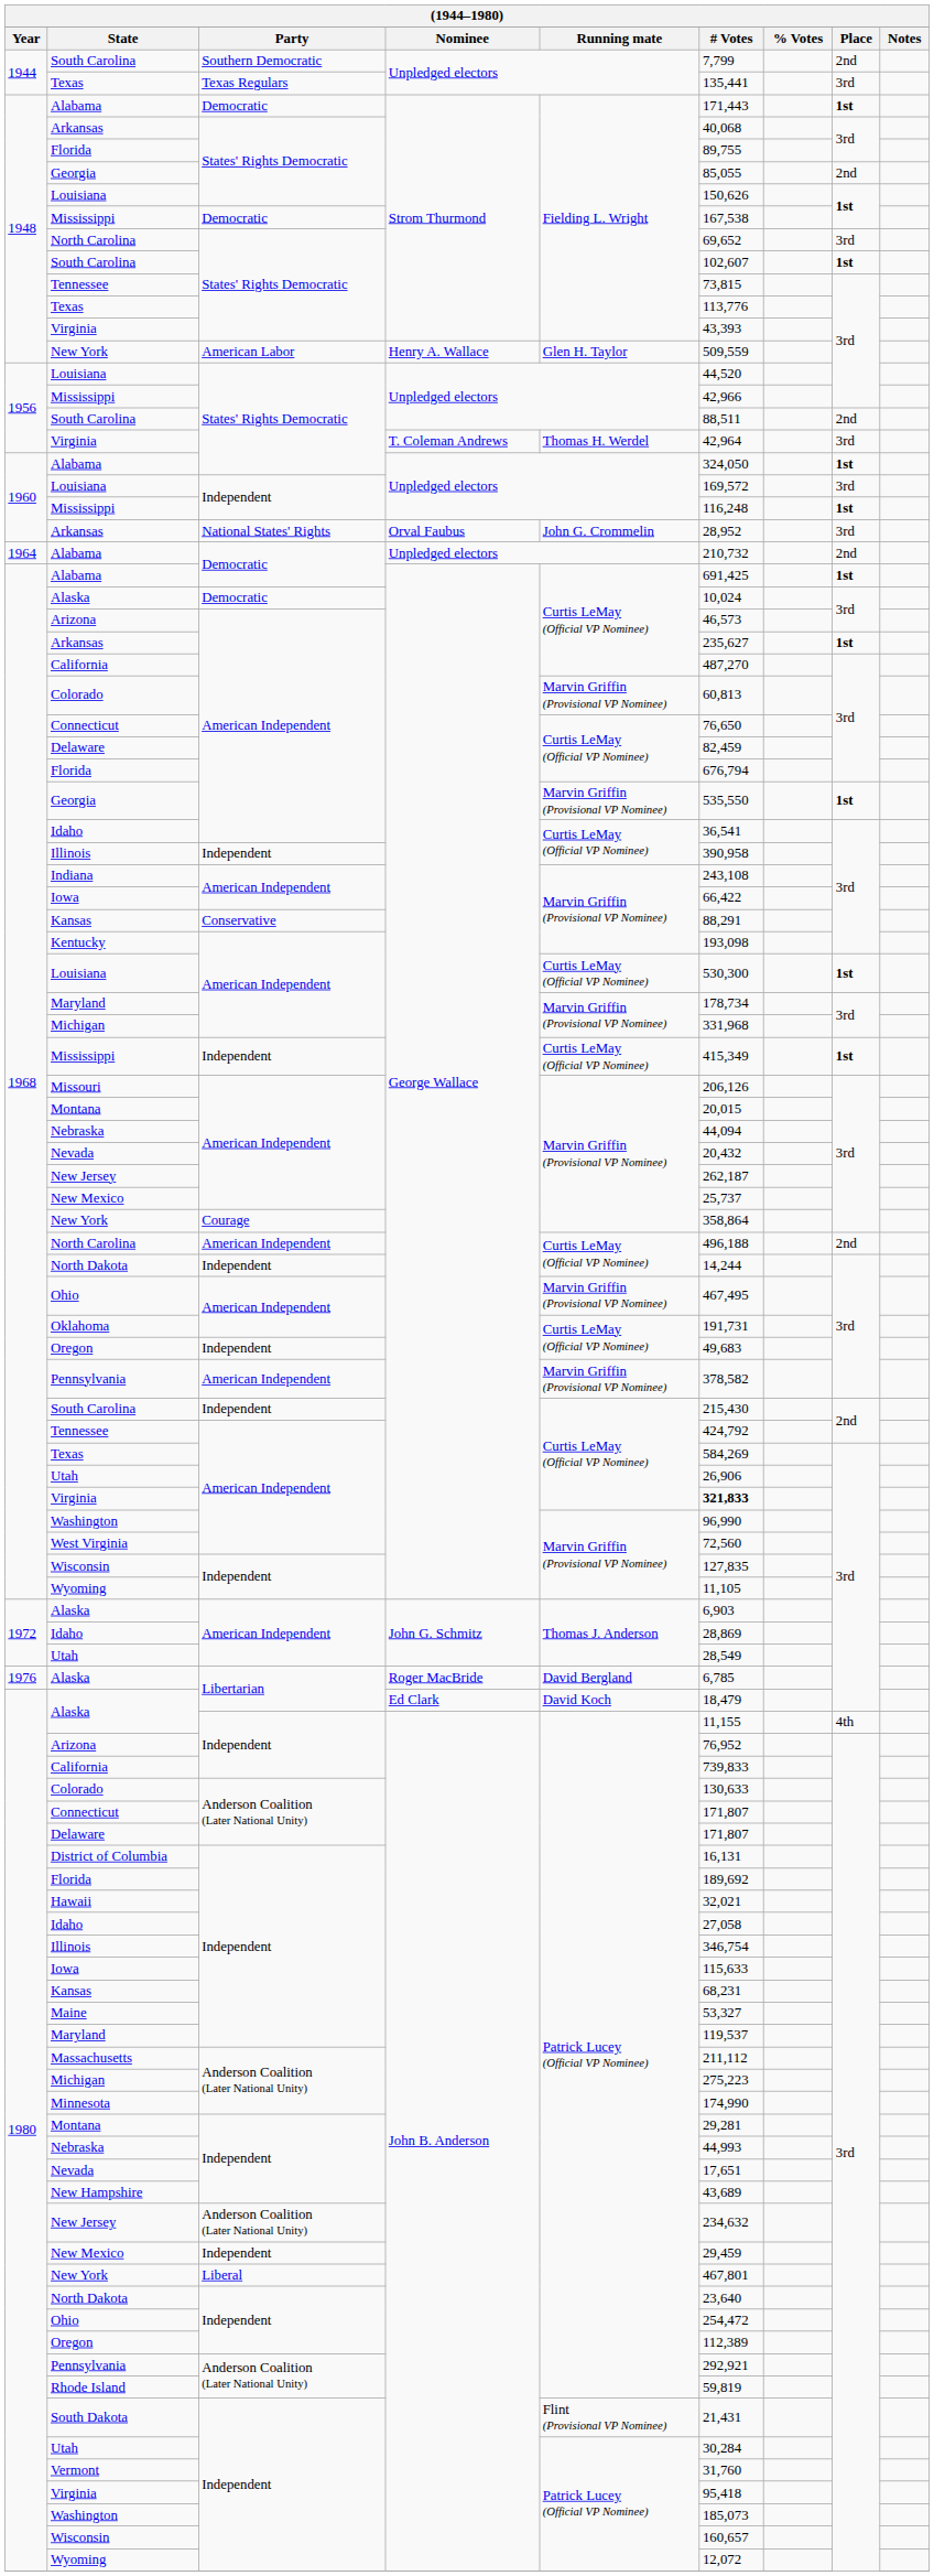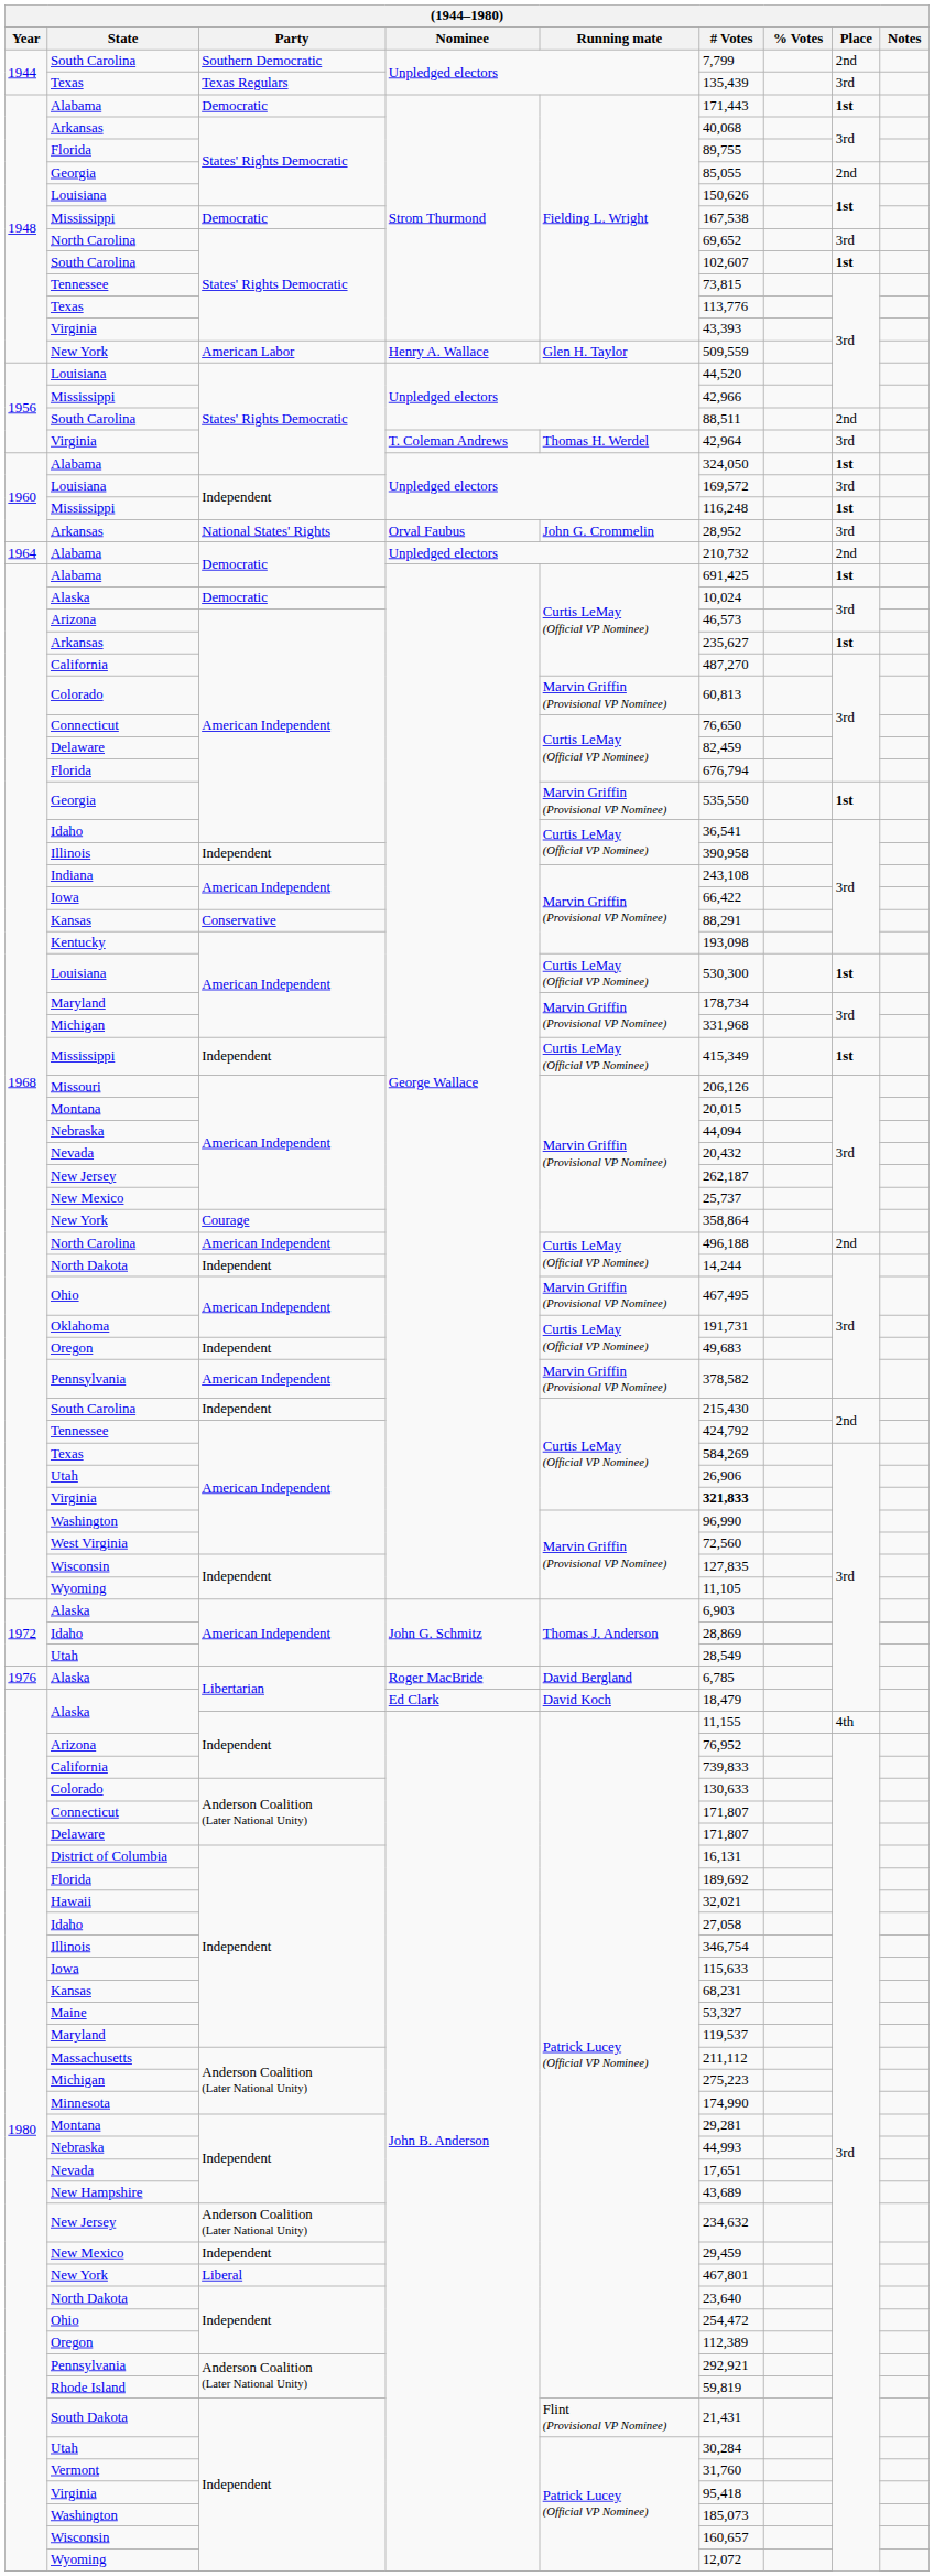 <table class="wikitable sortable" style="width:1050px">
 <tr style="background:lightgrey;">
 <th colspan="9">(1944–1980)</th>
 </tr>
 <tr style="background:lightgrey;">
 </tr>
 <tr>
 <th>Year</th>
 <th>State</th>
 <th>Party</th>
 <th>Nominee</th>
 <th>Running mate</th>
 <th># Votes</th>
 <th>% Votes</th>
 <th>Place</th>
 <th>Notes</th>
 </tr>
 <tr>
 <td rowspan=2><a href='#'>1944</a></td>
 <td><a href='#'>South Carolina</a></td>
 <td><a href='#'>Southern Democratic</a></td>
 <td colspan=2 rowspan=2><a href='#'>Unpledged electors</a></td>
 <td>7,799</td>
 <td></td>
 <td>2nd</td>
 <td></td>
 </tr>
 <tr>
 <td><a href='#'>Texas</a></td>
 <td><a href='#'>Texas Regulars</a></td>
-<td>135,441</td>
+<td>135,439</td>
 <td></td>
 <td>3rd</td>
 <td></td>
 </tr>
 <tr>
 <td rowspan=12><a href='#'>1948</a></td>
 <td><a href='#'>Alabama</a></td>
 <td><a href='#'>Democratic</a></td>
 <td rowspan=11><a href='#'>Strom Thurmond</a></td>
 <td rowspan=11><a href='#'>Fielding L. Wright</a></td>
 <td>171,443</td>
 <td></td>
 <td><strong>1st</strong></td>
 <td></td>
 </tr>
 <tr>
 <td><a href='#'>Arkansas</a></td>
 <td rowspan=4><a href='#'>States' Rights Democratic</a></td>
 <td>40,068</td>
 <td></td>
 <td rowspan=2>3rd</td>
 <td></td>
 </tr>
 <tr>
 <td><a href='#'>Florida</a></td>
 <td>89,755</td>
 <td></td>
 <td></td>
 </tr>
 <tr>
 <td><a href='#'>Georgia</a></td>
 <td>85,055</td>
 <td></td>
 <td>2nd</td>
 <td></td>
 </tr>
 <tr>
 <td><a href='#'>Louisiana</a></td>
 <td>150,626</td>
 <td></td>
 <td rowspan=2><strong>1st</strong></td>
 <td></td>
 </tr>
 <tr>
 <td><a href='#'>Mississippi</a></td>
 <td><a href='#'>Democratic</a></td>
 <td>167,538</td>
 <td></td>
 <td></td>
 </tr>
 <tr>
 <td><a href='#'>North Carolina</a></td>
 <td rowspan=5><a href='#'>States' Rights Democratic</a></td>
 <td>69,652</td>
 <td></td>
 <td>3rd</td>
 <td></td>
 </tr>
 <tr>
 <td><a href='#'>South Carolina</a></td>
 <td>102,607</td>
 <td></td>
 <td><strong>1st</strong></td>
 <td></td>
 </tr>
 <tr>
 <td><a href='#'>Tennessee</a></td>
 <td>73,815</td>
 <td></td>
 <td rowspan=6>3rd</td>
 <td></td>
 </tr>
 <tr>
 <td><a href='#'>Texas</a></td>
 <td>113,776</td>
 <td></td>
 <td></td>
 </tr>
 <tr>
 <td><a href='#'>Virginia</a></td>
 <td>43,393</td>
 <td></td>
 <td></td>
 </tr>
 <tr>
 <td><a href='#'>New York</a></td>
 <td><a href='#'>American Labor</a></td>
 <td><a href='#'>Henry A. Wallace</a></td>
 <td><a href='#'>Glen H. Taylor</a></td>
 <td>509,559</td>
 <td></td>
 <td></td>
 </tr>
 <tr>
 <td rowspan=4><a href='#'>1956</a></td>
 <td><a href='#'>Louisiana</a></td>
 <td rowspan=5><a href='#'>States' Rights Democratic</a></td>
 <td colspan=2 rowspan=3><a href='#'>Unpledged electors</a></td>
 <td>44,520</td>
 <td></td>
 <td></td>
 </tr>
 <tr>
 <td><a href='#'>Mississippi</a></td>
 <td>42,966</td>
 <td></td>
 <td></td>
 </tr>
 <tr>
 <td><a href='#'>South Carolina</a></td>
 <td>88,511</td>
 <td></td>
 <td>2nd</td>
 <td></td>
 </tr>
 <tr>
 <td><a href='#'>Virginia</a></td>
 <td><a href='#'>T. Coleman Andrews</a></td>
 <td><a href='#'>Thomas H. Werdel</a></td>
 <td>42,964</td>
 <td></td>
 <td>3rd</td>
 <td></td>
 </tr>
 <tr>
 <td rowspan=4><a href='#'>1960</a></td>
 <td><a href='#'>Alabama</a></td>
 <td colspan=2 rowspan=3><a href='#'>Unpledged electors</a></td>
 <td>324,050</td>
 <td></td>
 <td><strong>1st</strong></td>
 <td></td>
 </tr>
 <tr>
 <td><a href='#'>Louisiana</a></td>
 <td rowspan=2>Independent</td>
 <td>169,572</td>
 <td></td>
 <td>3rd</td>
 <td></td>
 </tr>
 <tr>
 <td><a href='#'>Mississippi</a></td>
 <td>116,248</td>
 <td></td>
 <td><strong>1st</strong></td>
 <td></td>
 </tr>
 <tr>
 <td><a href='#'>Arkansas</a></td>
 <td><a href='#'>National States' Rights</a></td>
 <td><a href='#'>Orval Faubus</a></td>
 <td><a href='#'>John G. Crommelin</a></td>
 <td>28,952</td>
 <td></td>
 <td>3rd</td>
 <td></td>
 </tr>
 <tr>
 <td><a href='#'>1964</a></td>
 <td><a href='#'>Alabama</a></td>
 <td rowspan=2><a href='#'>Democratic</a></td>
 <td colspan=2><a href='#'>Unpledged electors</a></td>
 <td>210,732</td>
 <td></td>
 <td>2nd</td>
 <td></td>
 </tr>
 <tr>
 <td rowspan=42><a href='#'>1968</a></td>
 <td><a href='#'>Alabama</a></td>
 <td rowspan=42><a href='#'>George Wallace</a></td>
 <td rowspan=5><a href='#'>Curtis LeMay</a><br><small><em>(Official VP Nominee)</em></small></td>
 <td>691,425</td>
 <td></td>
 <td><strong>1st</strong></td>
 <td></td>
 </tr>
 <tr>
 <td><a href='#'>Alaska</a></td>
 <td><a href='#'>Democratic</a></td>
 <td>10,024</td>
 <td></td>
 <td rowspan=2>3rd</td>
 <td></td>
 </tr>
 <tr>
 <td><a href='#'>Arizona</a></td>
 <td rowspan=9><a href='#'>American Independent</a></td>
 <td>46,573</td>
 <td></td>
 <td></td>
 </tr>
 <tr>
 <td><a href='#'>Arkansas</a></td>
 <td>235,627</td>
 <td></td>
 <td><strong>1st</strong></td>
 <td></td>
 </tr>
 <tr>
 <td><a href='#'>California</a></td>
 <td>487,270</td>
 <td></td>
 <td rowspan=5>3rd</td>
 <td></td>
 </tr>
 <tr>
 <td><a href='#'>Colorado</a></td>
 <td><a href='#'>Marvin Griffin</a><br><small><em>(Provisional VP Nominee)</em></small></td>
 <td>60,813</td>
 <td></td>
 <td></td>
 </tr>
 <tr>
 <td><a href='#'>Connecticut</a></td>
 <td rowspan=3><a href='#'>Curtis LeMay</a><br><small><em>(Official VP Nominee)</em></small></td>
 <td>76,650</td>
 <td></td>
 <td></td>
 </tr>
 <tr>
 <td><a href='#'>Delaware</a></td>
 <td>82,459</td>
 <td></td>
 <td></td>
 </tr>
 <tr>
 <td><a href='#'>Florida</a></td>
 <td>676,794</td>
 <td></td>
 <td></td>
 </tr>
 <tr>
 <td><a href='#'>Georgia</a></td>
 <td><a href='#'>Marvin Griffin</a><br><small><em>(Provisional VP Nominee)</em></small></td>
 <td>535,550</td>
 <td></td>
 <td><strong>1st</strong></td>
 <td></td>
 </tr>
 <tr>
 <td><a href='#'>Idaho</a></td>
 <td rowspan=2><a href='#'>Curtis LeMay</a><br><small><em>(Official VP Nominee)</em></small></td>
 <td>36,541</td>
 <td></td>
 <td rowspan=6>3rd</td>
 <td></td>
 </tr>
 <tr>
 <td><a href='#'>Illinois</a></td>
 <td>Independent</td>
 <td>390,958</td>
 <td></td>
 <td></td>
 </tr>
 <tr>
 <td><a href='#'>Indiana</a></td>
 <td rowspan=2><a href='#'>American Independent</a></td>
 <td rowspan=4><a href='#'>Marvin Griffin</a><br><small><em>(Provisional VP Nominee)</em></small></td>
 <td>243,108</td>
 <td></td>
 <td></td>
 </tr>
 <tr>
 <td><a href='#'>Iowa</a></td>
 <td>66,422</td>
 <td></td>
 <td></td>
 </tr>
 <tr>
 <td><a href='#'>Kansas</a></td>
 <td><a href='#'>Conservative</a></td>
 <td>88,291</td>
 <td></td>
 <td></td>
 </tr>
 <tr>
 <td><a href='#'>Kentucky</a></td>
 <td rowspan=4><a href='#'>American Independent</a></td>
 <td>193,098</td>
 <td></td>
 <td></td>
 </tr>
 <tr>
 <td><a href='#'>Louisiana</a></td>
 <td><a href='#'>Curtis LeMay</a><br><small><em>(Official VP Nominee)</em></small></td>
 <td>530,300</td>
 <td></td>
 <td><strong>1st</strong></td>
 <td></td>
 </tr>
 <tr>
 <td><a href='#'>Maryland</a></td>
 <td rowspan=2><a href='#'>Marvin Griffin</a><br><small><em>(Provisional VP Nominee)</em></small></td>
 <td>178,734</td>
 <td></td>
 <td rowspan=2>3rd</td>
 <td></td>
 </tr>
 <tr>
 <td><a href='#'>Michigan</a></td>
 <td>331,968</td>
 <td></td>
 <td></td>
 </tr>
 <tr>
 <td><a href='#'>Mississippi</a></td>
 <td>Independent</td>
 <td><a href='#'>Curtis LeMay</a><br><small><em>(Official VP Nominee)</em></small></td>
 <td>415,349</td>
 <td></td>
 <td><strong>1st</strong></td>
 <td></td>
 </tr>
 <tr>
 <td><a href='#'>Missouri</a></td>
 <td rowspan=6><a href='#'>American Independent</a></td>
 <td rowspan=7><a href='#'>Marvin Griffin</a><br><small><em>(Provisional VP Nominee)</em></small></td>
 <td>206,126</td>
 <td></td>
 <td rowspan=7>3rd</td>
 <td></td>
 </tr>
 <tr>
 <td><a href='#'>Montana</a></td>
 <td>20,015</td>
 <td></td>
 <td></td>
 </tr>
 <tr>
 <td><a href='#'>Nebraska</a></td>
 <td>44,094</td>
 <td></td>
 <td></td>
 </tr>
 <tr>
 <td><a href='#'>Nevada</a></td>
 <td>20,432</td>
 <td></td>
 <td></td>
 </tr>
 <tr>
 <td><a href='#'>New Jersey</a></td>
 <td>262,187</td>
 <td></td>
 <td></td>
 </tr>
 <tr>
 <td><a href='#'>New Mexico</a></td>
 <td>25,737</td>
 <td></td>
 <td></td>
 </tr>
 <tr>
 <td><a href='#'>New York</a></td>
 <td><a href='#'>Courage</a></td>
 <td>358,864</td>
 <td></td>
 <td></td>
 </tr>
 <tr>
 <td><a href='#'>North Carolina</a></td>
 <td><a href='#'>American Independent</a></td>
 <td rowspan=2><a href='#'>Curtis LeMay</a><br><small><em>(Official VP Nominee)</em></small></td>
 <td>496,188</td>
 <td></td>
 <td>2nd</td>
 <td></td>
 </tr>
 <tr>
 <td><a href='#'>North Dakota</a></td>
 <td>Independent</td>
 <td>14,244</td>
 <td></td>
 <td rowspan=5>3rd</td>
 <td></td>
 </tr>
 <tr>
 <td><a href='#'>Ohio</a></td>
 <td rowspan=2><a href='#'>American Independent</a></td>
 <td><a href='#'>Marvin Griffin</a><br><small><em>(Provisional VP Nominee)</em></small></td>
 <td>467,495</td>
 <td></td>
 <td></td>
 </tr>
 <tr>
 <td><a href='#'>Oklahoma</a></td>
 <td rowspan=2><a href='#'>Curtis LeMay</a><br><small><em>(Official VP Nominee)</em></small></td>
 <td>191,731</td>
 <td></td>
 <td></td>
 </tr>
 <tr>
 <td><a href='#'>Oregon</a></td>
 <td>Independent</td>
 <td>49,683</td>
 <td></td>
 <td></td>
 </tr>
 <tr>
 <td><a href='#'>Pennsylvania</a></td>
 <td><a href='#'>American Independent</a></td>
 <td><a href='#'>Marvin Griffin</a><br><small><em>(Provisional VP Nominee)</em></small></td>
 <td>378,582</td>
 <td></td>
 <td></td>
 </tr>
 <tr>
 <td><a href='#'>South Carolina</a></td>
 <td>Independent</td>
 <td rowspan=5><a href='#'>Curtis LeMay</a><br><small><em>(Official VP Nominee)</em></small></td>
 <td>215,430</td>
 <td></td>
 <td rowspan=2>2nd</td>
 <td></td>
 </tr>
 <tr>
 <td><a href='#'>Tennessee</a></td>
 <td rowspan=6><a href='#'>American Independent</a></td>
 <td>424,792</td>
 <td></td>
 <td></td>
 </tr>
 <tr>
 <td><a href='#'>Texas</a></td>
 <td>584,269</td>
 <td></td>
 <td rowspan=12>3rd</td>
 <td></td>
 </tr>
 <tr>
 <td><a href='#'>Utah</a></td>
 <td>26,906</td>
 <td></td>
 <td></td>
 </tr>
 <tr>
 <td><a href='#'>Virginia</a></td>
 <td><strong>321,833</strong></td>
 <td></td>
 <td></td>
 </tr>
 <tr>
 <td><a href='#'>Washington</a></td>
 <td rowspan=4><a href='#'>Marvin Griffin</a><br><small><em>(Provisional VP Nominee)</em></small></td>
 <td>96,990</td>
 <td></td>
 <td></td>
 </tr>
 <tr>
 <td><a href='#'>West Virginia</a></td>
 <td>72,560</td>
 <td></td>
 <td></td>
 </tr>
 <tr>
 <td><a href='#'>Wisconsin</a></td>
 <td rowspan=2>Independent</td>
 <td>127,835</td>
 <td></td>
 <td></td>
 </tr>
 <tr>
 <td><a href='#'>Wyoming</a></td>
 <td>11,105</td>
 <td></td>
 <td></td>
 </tr>
 <tr>
 <td rowspan=3><a href='#'>1972</a></td>
 <td><a href='#'>Alaska</a></td>
 <td rowspan=3><a href='#'>American Independent</a></td>
 <td rowspan=3><a href='#'>John G. Schmitz</a></td>
 <td rowspan=3><a href='#'>Thomas J. Anderson</a></td>
 <td>6,903</td>
 <td></td>
 <td></td>
 </tr>
 <tr>
 <td><a href='#'>Idaho</a></td>
 <td>28,869</td>
 <td></td>
 <td></td>
 </tr>
 <tr>
 <td><a href='#'>Utah</a></td>
 <td>28,549</td>
 <td></td>
 <td></td>
 </tr>
 <tr>
 <td><a href='#'>1976</a></td>
 <td><a href='#'>Alaska</a></td>
 <td rowspan=2><a href='#'>Libertarian</a></td>
 <td><a href='#'>Roger MacBride</a></td>
 <td><a href='#'>David Bergland</a></td>
 <td>6,785</td>
 <td></td>
 <td></td>
 </tr>
 <tr>
 <td rowspan=38><a href='#'>1980</a></td>
 <td rowspan=2><a href='#'>Alaska</a></td>
 <td><a href='#'>Ed Clark</a></td>
 <td><a href='#'>David Koch</a></td>
 <td>18,479</td>
 <td></td>
 <td></td>
 </tr>
 <tr>
 <td rowspan=3>Independent</td>
 <td rowspan=37><a href='#'>John B. Anderson</a></td>
 <td rowspan=30><a href='#'>Patrick Lucey</a><br><small><em>(Official VP Nominee)</em></small></td>
 <td>11,155</td>
 <td></td>
 <td>4th</td>
 <td></td>
 </tr>
 <tr>
 <td><a href='#'>Arizona</a></td>
 <td>76,952</td>
 <td></td>
 <td rowspan=54>3rd</td>
 <td></td>
 </tr>
 <tr>
 <td><a href='#'>California</a></td>
 <td>739,833</td>
 <td></td>
 <td></td>
 </tr>
 <tr>
 <td><a href='#'>Colorado</a></td>
 <td rowspan=3>Anderson Coalition<br><small>(Later National Unity)</small></td>
 <td>130,633</td>
 <td></td>
 <td></td>
 </tr>
 <tr>
 <td><a href='#'>Connecticut</a></td>
 <td>171,807</td>
 <td></td>
 <td></td>
 </tr>
 <tr>
 <td><a href='#'>Delaware</a></td>
 <td>171,807</td>
 <td></td>
 <td></td>
 </tr>
 <tr>
 <td><a href='#'>District of Columbia</a></td>
 <td rowspan=9>Independent</td>
 <td>16,131</td>
 <td></td>
 <td></td>
 </tr>
 <tr>
 <td><a href='#'>Florida</a></td>
 <td>189,692</td>
 <td></td>
 <td></td>
 </tr>
 <tr>
 <td><a href='#'>Hawaii</a></td>
 <td>32,021</td>
 <td></td>
 <td></td>
 </tr>
 <tr>
 <td><a href='#'>Idaho</a></td>
 <td>27,058</td>
 <td></td>
 <td></td>
 </tr>
 <tr>
 <td><a href='#'>Illinois</a></td>
 <td>346,754</td>
 <td></td>
 <td></td>
 </tr>
 <tr>
 <td><a href='#'>Iowa</a></td>
 <td>115,633</td>
 <td></td>
 <td></td>
 </tr>
 <tr>
 <td><a href='#'>Kansas</a></td>
 <td>68,231</td>
 <td></td>
 <td></td>
 </tr>
 <tr>
 <td><a href='#'>Maine</a></td>
 <td>53,327</td>
 <td></td>
 <td></td>
 </tr>
 <tr>
 <td><a href='#'>Maryland</a></td>
 <td>119,537</td>
 <td></td>
 <td></td>
 </tr>
 <tr>
 <td><a href='#'>Massachusetts</a></td>
 <td rowspan=3>Anderson Coalition<br><small>(Later National Unity)</small></td>
 <td>211,112</td>
 <td></td>
 <td></td>
 </tr>
 <tr>
 <td><a href='#'>Michigan</a></td>
 <td>275,223</td>
 <td></td>
 <td></td>
 </tr>
 <tr>
 <td><a href='#'>Minnesota</a></td>
 <td>174,990</td>
 <td></td>
 <td></td>
 </tr>
 <tr>
 <td><a href='#'>Montana</a></td>
 <td rowspan=4>Independent</td>
 <td>29,281</td>
 <td></td>
 <td></td>
 </tr>
 <tr>
 <td><a href='#'>Nebraska</a></td>
 <td>44,993</td>
 <td></td>
 <td></td>
 </tr>
 <tr>
 <td><a href='#'>Nevada</a></td>
 <td>17,651</td>
 <td></td>
 <td></td>
 </tr>
 <tr>
 <td><a href='#'>New Hampshire</a></td>
 <td>43,689</td>
 <td></td>
 <td></td>
 </tr>
 <tr>
 <td><a href='#'>New Jersey</a></td>
 <td>Anderson Coalition<br><small>(Later National Unity)</small></td>
 <td>234,632</td>
 <td></td>
 <td></td>
 </tr>
 <tr>
 <td><a href='#'>New Mexico</a></td>
 <td>Independent</td>
 <td>29,459</td>
 <td></td>
 <td></td>
 </tr>
 <tr>
 <td><a href='#'>New York</a></td>
 <td><a href='#'>Liberal</a></td>
 <td>467,801</td>
 <td></td>
 <td></td>
 </tr>
 <tr>
 <td><a href='#'>North Dakota</a></td>
 <td rowspan=3>Independent</td>
 <td>23,640</td>
 <td></td>
 <td></td>
 </tr>
 <tr>
 <td><a href='#'>Ohio</a></td>
 <td>254,472</td>
 <td></td>
 <td></td>
 </tr>
 <tr>
 <td><a href='#'>Oregon</a></td>
 <td>112,389</td>
 <td></td>
 <td></td>
 </tr>
 <tr>
 <td><a href='#'>Pennsylvania</a></td>
 <td rowspan=2>Anderson Coalition<br><small>(Later National Unity)</small></td>
 <td>292,921</td>
 <td></td>
 <td></td>
 </tr>
 <tr>
 <td><a href='#'>Rhode Island</a></td>
 <td>59,819</td>
 <td></td>
 <td></td>
 </tr>
 <tr>
 <td><a href='#'>South Dakota</a></td>
 <td rowspan=7>Independent</td>
 <td>Flint<br><small><em>(Provisional VP Nominee)</em></small></td>
 <td>21,431</td>
 <td></td>
 <td></td>
 </tr>
 <tr>
 <td><a href='#'>Utah</a></td>
 <td rowspan=6><a href='#'>Patrick Lucey</a><br><small><em>(Official VP Nominee)</em></small></td>
 <td>30,284</td>
 <td></td>
 <td></td>
 </tr>
 <tr>
 <td><a href='#'>Vermont</a></td>
 <td>31,760</td>
 <td></td>
 <td></td>
 </tr>
 <tr>
 <td><a href='#'>Virginia</a></td>
 <td>95,418</td>
 <td></td>
 <td></td>
 </tr>
 <tr>
 <td><a href='#'>Washington</a></td>
 <td>185,073</td>
 <td></td>
 <td></td>
 </tr>
 <tr>
 <td><a href='#'>Wisconsin</a></td>
 <td>160,657</td>
 <td></td>
 <td></td>
 </tr>
 <tr>
 <td><a href='#'>Wyoming</a></td>
 <td>12,072</td>
 <td></td>
 <td></td>
 </tr>
 <tr>
 </tr>
 </table>
